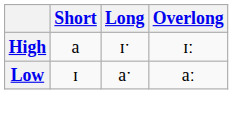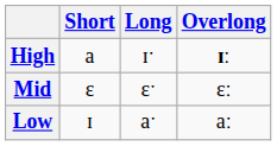 <table class="wikitable" style=text-align:center>
 <tr>
 <th></th>
 <th><a href='#'>Short</a></th>
 <th><a href='#'>Long</a></th>
 <th><a href='#'>Overlong</a></th>
 </tr>
 <tr>
 <th><a href='#'>High</a></th>
 <td>a</td>
 <td>ɪˑ</td>
-<td>ɪː</td>
+<td><strong>ɪː</strong></td>
+</tr>
+<tr>
+<th><a href='#'>Mid</a></th>
+<td>ɛ</td>
+<td>ɛˑ</td>
+<td>ɛː</td>
 </tr>
 <tr>
 <th><a href='#'>Low</a></th>
 <td>ɪ</td>
 <td>aˑ</td>
 <td>aː</td>
 </tr>
 </table>
